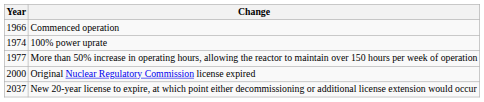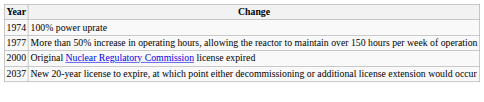 <table class="wikitable">
 <tr>
 <th>Year</th>
 <th>Change</th>
-</tr>
-<tr>
-<td>1966</td>
-<td>Commenced operation</td>
 </tr>
 <tr>
 <td>1974</td>
 <td>100% power uprate</td>
 </tr>
 <tr>
 <td>1977</td>
 <td>More than 50% increase in operating hours, allowing the reactor to maintain over 150 hours per week of operation</td>
 </tr>
 <tr>
 <td>2000</td>
 <td>Original <a href='#'>Nuclear Regulatory Commission</a> license expired</td>
 </tr>
 <tr>
 <td>2037</td>
 <td>New 20-year license to expire, at which point either decommissioning or additional license extension would occur</td>
 </tr>
 </table>
